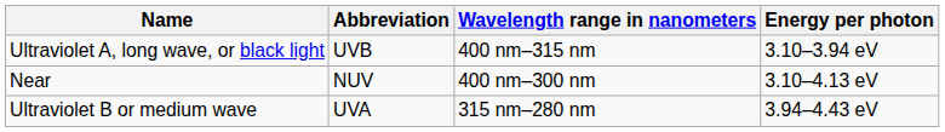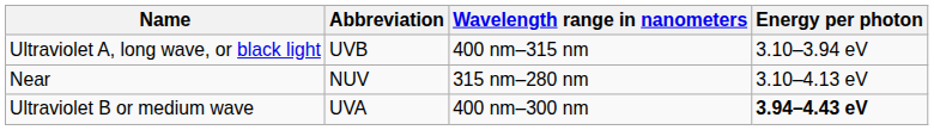 <table class="wikitable">
 <tr>
 <th>Name</th>
 <th>Abbreviation</th>
 <th><a href='#'>Wavelength</a> range in <a href='#'>nanometers</a></th>
 <th>Energy per photon</th>
 </tr>
 <tr>
 <td>Ultraviolet A, long wave, or <a href='#'>black light</a></td>
 <td>UVB</td>
 <td>400 nm–315 nm</td>
 <td>3.10–3.94 eV</td>
 </tr>
 <tr>
 <td>Near</td>
 <td>NUV</td>
-<td>400 nm–300 nm</td>
+<td>315 nm–280 nm</td>
 <td>3.10–4.13 eV</td>
 </tr>
 <tr>
 <td>Ultraviolet B or medium wave</td>
 <td>UVA</td>
-<td>315 nm–280 nm</td>
-<td>3.94–4.43 eV</td>
+<td>400 nm–300 nm</td>
+<td><strong>3.94–4.43 eV</strong></td>
 </tr>
 </table>
